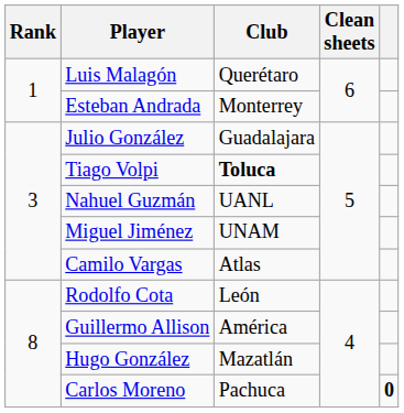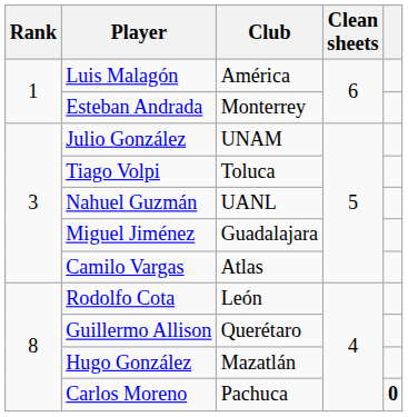 <table class="wikitable" style="text-align:center">
 <tr>
 <th>Rank</th>
 <th>Player</th>
 <th>Club</th>
 <th>Clean<br>sheets</th>
 <th></th>
 </tr>
 <tr>
 <td rowspan="2">1</td>
 <td align="left"> <a href='#'>Luis Malagón</a></td>
-<td align="left">Querétaro</td>
+<td align="left">América</td>
 <td rowspan="2">6</td>
 <td rowspan="1"></td>
 </tr>
 <tr>
 <td align="left"> <a href='#'>Esteban Andrada</a></td>
 <td align="left">Monterrey</td>
 <td rowspan="1"></td>
 </tr>
 <tr>
 <td rowspan="5">3</td>
 <td align="left"> <a href='#'>Julio González</a></td>
-<td align="left">Guadalajara</td>
+<td align="left">UNAM</td>
 <td rowspan="5">5</td>
 <td rowspan="1"></td>
 </tr>
 <tr>
 <td align="left"> <a href='#'>Tiago Volpi</a></td>
-<td align="left"><strong>Toluca</strong></td>
+<td align="left">Toluca</td>
 <td rowspan="1"></td>
 </tr>
 <tr>
 <td align="left"> <a href='#'>Nahuel Guzmán</a></td>
 <td align="left">UANL</td>
 <td rowspan="1"></td>
 </tr>
 <tr>
 <td align="left"> <a href='#'>Miguel Jiménez</a></td>
-<td align="left">UNAM</td>
+<td align="left">Guadalajara</td>
 <td rowspan="1"></td>
 </tr>
 <tr>
 <td align="left"> <a href='#'>Camilo Vargas</a></td>
 <td align="left">Atlas</td>
 <td rowspan="1"></td>
 </tr>
 <tr>
 <td rowspan="4">8</td>
 <td align="left"> <a href='#'>Rodolfo Cota</a></td>
 <td align="left">León</td>
 <td rowspan="4">4</td>
 <td rowspan="1"></td>
 </tr>
 <tr>
 <td align="left"> <a href='#'>Guillermo Allison</a></td>
-<td align="left">América</td>
+<td align="left">Querétaro</td>
 <td rowspan="1"></td>
 </tr>
 <tr>
 <td align="left"> <a href='#'>Hugo González</a></td>
 <td align="left">Mazatlán</td>
 <td rowspan="1"></td>
 </tr>
 <tr>
 <td align="left"> <a href='#'>Carlos Moreno</a></td>
 <td align="left">Pachuca</td>
 <td rowspan="1"><strong>0</strong></td>
 </tr>
 </table>
